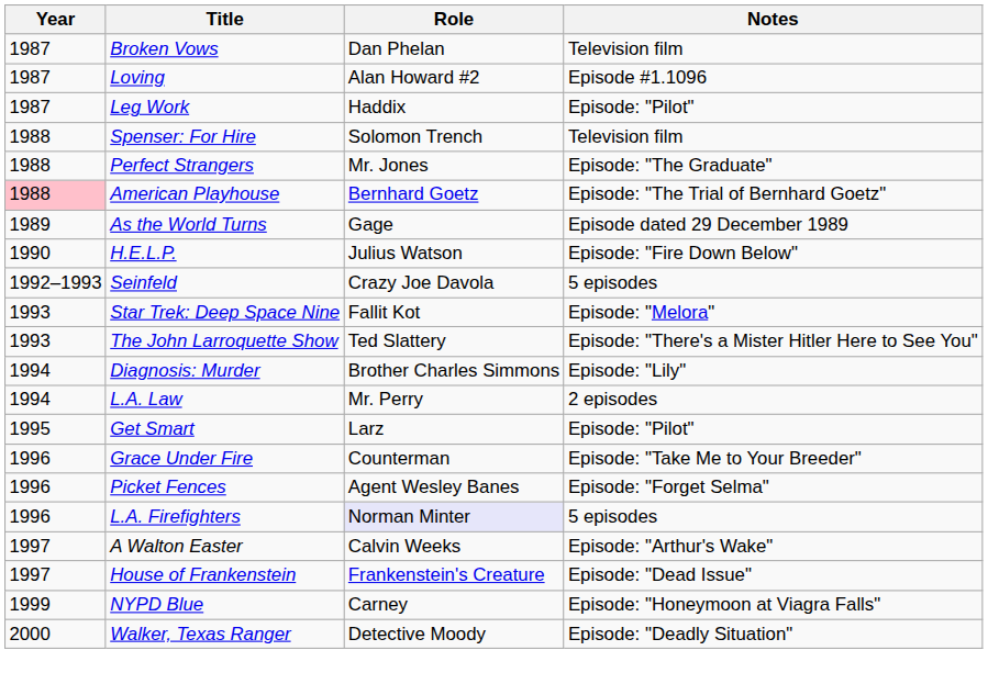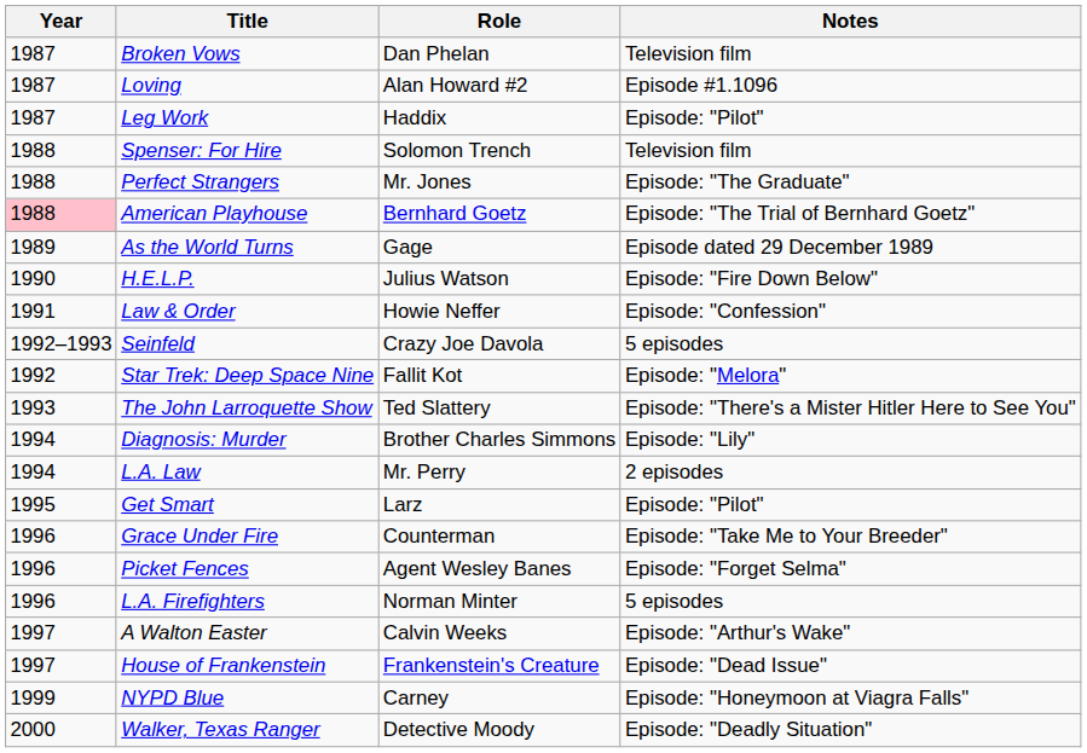 <table class="wikitable sortable">
 <tr>
 <th>Year</th>
 <th>Title</th>
 <th>Role</th>
 <th>Notes</th>
 </tr>
 <tr>
 <td>1987</td>
 <td><a href='#'><em>Broken Vows</em></a></td>
 <td>Dan Phelan</td>
 <td>Television film</td>
 </tr>
 <tr>
 <td>1987</td>
 <td><a href='#'><em>Loving</em></a></td>
 <td>Alan Howard #2</td>
 <td>Episode #1.1096</td>
 </tr>
 <tr>
 <td>1987</td>
 <td><em><a href='#'>Leg Work</a></em></td>
 <td>Haddix</td>
 <td>Episode: "Pilot"</td>
 </tr>
 <tr>
 <td>1988</td>
 <td><em><a href='#'>Spenser: For Hire</a></em></td>
 <td>Solomon Trench</td>
 <td>Television film</td>
 </tr>
 <tr>
 <td>1988</td>
 <td><a href='#'><em>Perfect Strangers</em></a></td>
 <td>Mr. Jones</td>
 <td>Episode: "The Graduate"</td>
 </tr>
 <tr>
 <td style="background: pink;">1988</td>
 <td><em><a href='#'>American Playhouse</a></em></td>
 <td><a href='#'>Bernhard Goetz</a></td>
 <td>Episode: "The Trial of Bernhard Goetz"</td>
 </tr>
 <tr>
 <td>1989</td>
 <td><em><a href='#'>As the World Turns</a></em></td>
 <td>Gage</td>
 <td>Episode dated 29 December 1989</td>
 </tr>
 <tr>
 <td>1990</td>
 <td><em><a href='#'>H.E.L.P.</a></em></td>
 <td>Julius Watson</td>
 <td>Episode: "Fire Down Below"</td>
 </tr>
 <tr>
+<td>1991</td>
+<td><em><a href='#'>Law & Order</a></em></td>
+<td>Howie Neffer</td>
+<td>Episode: "Confession"</td>
+</tr>
+<tr>
 <td>1992–1993</td>
 <td><em><a href='#'>Seinfeld</a></em></td>
 <td>Crazy Joe Davola</td>
 <td>5 episodes</td>
 </tr>
 <tr>
-<td>1993</td>
+<td>1992</td>
 <td><em><a href='#'>Star Trek: Deep Space Nine</a></em></td>
 <td>Fallit Kot</td>
 <td>Episode: "<a href='#'>Melora</a>"</td>
 </tr>
 <tr>
 <td>1993</td>
 <td><em><a href='#'>The John Larroquette Show</a></em></td>
 <td>Ted Slattery</td>
 <td>Episode: "There's a Mister Hitler Here to See You"</td>
 </tr>
 <tr>
 <td>1994</td>
 <td><em><a href='#'>Diagnosis: Murder</a></em></td>
 <td>Brother Charles Simmons</td>
 <td>Episode: "Lily"</td>
 </tr>
 <tr>
 <td>1994</td>
 <td><em><a href='#'>L.A. Law</a></em></td>
 <td>Mr. Perry</td>
 <td>2 episodes</td>
 </tr>
 <tr>
 <td>1995</td>
 <td><em><a href='#'>Get Smart</a></em></td>
 <td>Larz</td>
 <td>Episode: "Pilot"</td>
 </tr>
 <tr>
 <td>1996</td>
 <td><em><a href='#'>Grace Under Fire</a></em></td>
 <td>Counterman</td>
 <td>Episode: "Take Me to Your Breeder"</td>
 </tr>
 <tr>
 <td>1996</td>
 <td><em><a href='#'>Picket Fences</a></em></td>
 <td>Agent Wesley Banes</td>
 <td>Episode: "Forget Selma"</td>
 </tr>
 <tr>
 <td>1996</td>
 <td><em><a href='#'>L.A. Firefighters</a></em></td>
-<td style="background: lavender;">Norman Minter</td>
+<td>Norman Minter</td>
 <td>5 episodes</td>
 </tr>
 <tr>
 <td>1997</td>
 <td><em>A Walton Easter</em></td>
 <td>Calvin Weeks</td>
 <td>Episode: "Arthur's Wake"</td>
 </tr>
 <tr>
 <td>1997</td>
 <td><a href='#'><em>House of Frankenstein</em></a></td>
 <td><a href='#'>Frankenstein's Creature</a></td>
 <td>Episode: "Dead Issue"</td>
 </tr>
 <tr>
 <td>1999</td>
 <td><em><a href='#'>NYPD Blue</a></em></td>
 <td>Carney</td>
 <td>Episode: "Honeymoon at Viagra Falls"</td>
 </tr>
 <tr>
 <td>2000</td>
 <td><em><a href='#'>Walker, Texas Ranger</a></em></td>
 <td>Detective Moody</td>
 <td>Episode: "Deadly Situation"</td>
 </tr>
 </table>
